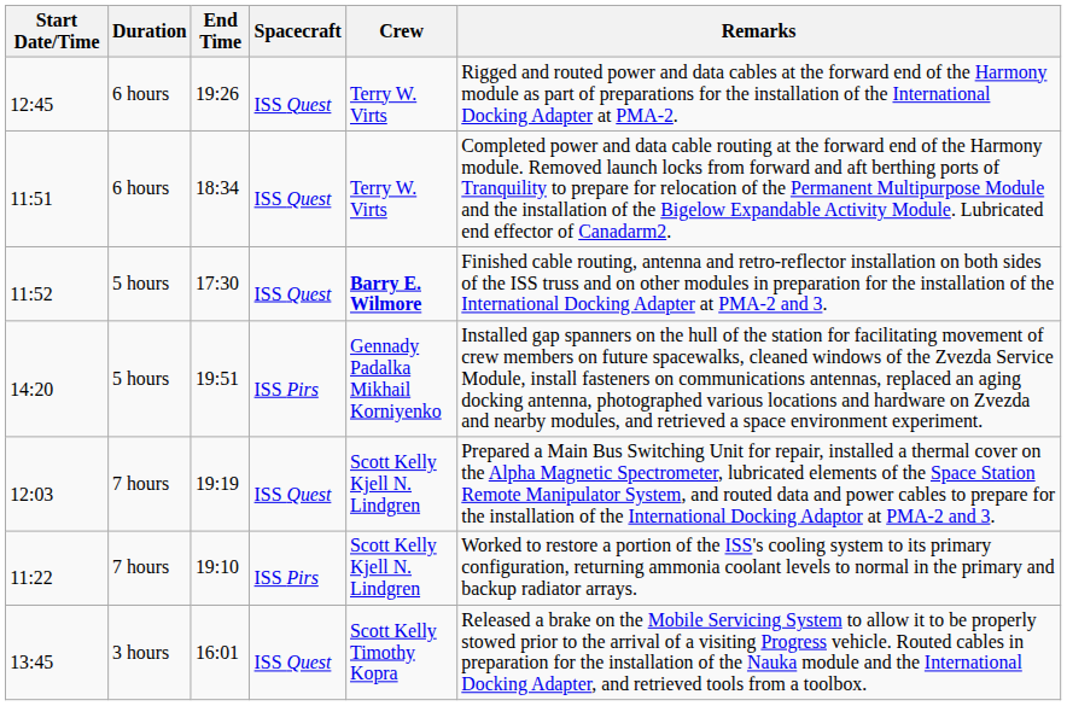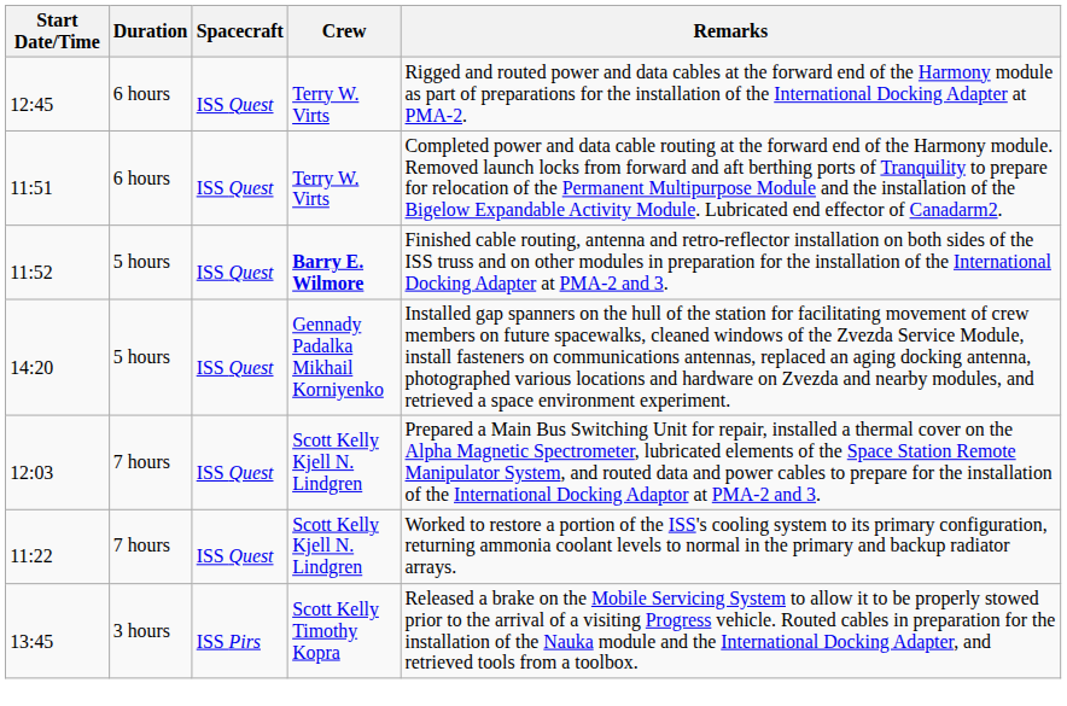 <table class="wikitable" style="width:100%">
 <tr>
 <th>Start Date/Time</th>
 <th>Duration</th>
-<th>End Time</th>
 <th>Spacecraft</th>
 <th>Crew</th>
 <th>Remarks</th>
 </tr>
 <tr>
 <td><br>12:45</td>
 <td>6 hours<br></td>
-<td>19:26</td>
 <td><br><a href='#'>ISS <em>Quest</em></a></td>
 <td><br> <a href='#'>Terry W. Virts</a></td>
 <td>Rigged and routed power and data cables at the forward end of the <a href='#'>Harmony</a> module as part of preparations for the installation of the <a href='#'>International Docking Adapter</a> at <a href='#'>PMA-2</a>.</td>
 </tr>
 <tr>
 <td><br>11:51</td>
 <td>6 hours<br></td>
-<td>18:34</td>
 <td><br><a href='#'>ISS <em>Quest</em></a></td>
 <td><br> <a href='#'>Terry W. Virts</a></td>
 <td>Completed power and data cable routing at the forward end of the Harmony module. Removed launch locks from forward and aft berthing ports of <a href='#'>Tranquility</a> to prepare for relocation of the <a href='#'>Permanent Multipurpose Module</a> and the installation of the <a href='#'>Bigelow Expandable Activity Module</a>. Lubricated end effector of <a href='#'>Canadarm2</a>.</td>
 </tr>
 <tr>
 <td><br>11:52</td>
 <td>5 hours<br></td>
-<td>17:30</td>
 <td><br><a href='#'>ISS <em>Quest</em></a></td>
 <td><strong><br> <a href='#'>Barry E. Wilmore</a></strong></td>
 <td>Finished cable routing, antenna and retro-reflector installation on both sides of the ISS truss and on other modules in preparation for the installation of the <a href='#'>International Docking Adapter</a> at <a href='#'>PMA-2 and 3</a>.</td>
 </tr>
 <tr>
 <td><br>14:20</td>
 <td>5 hours<br></td>
-<td>19:51</td>
-<td><br><a href='#'>ISS <em>Pirs</em></a></td>
+<td><br><a href='#'>ISS <em>Quest</em></a></td>
 <td> <a href='#'>Gennady Padalka</a><br> <a href='#'>Mikhail Korniyenko</a></td>
 <td>Installed gap spanners on the hull of the station for facilitating movement of crew members on future spacewalks, cleaned windows of the Zvezda Service Module, install fasteners on communications antennas, replaced an aging docking antenna, photographed various locations and hardware on Zvezda and nearby modules, and retrieved a space environment experiment.</td>
 </tr>
 <tr>
 <td><br>12:03</td>
 <td>7 hours<br></td>
-<td>19:19</td>
 <td><br><a href='#'>ISS <em>Quest</em></a></td>
 <td> <a href='#'>Scott Kelly</a><br> <a href='#'>Kjell N. Lindgren</a></td>
 <td>Prepared a Main Bus Switching Unit for repair, installed a thermal cover on the <a href='#'>Alpha Magnetic Spectrometer</a>, lubricated elements of the <a href='#'>Space Station Remote Manipulator System</a>, and routed data and power cables to prepare for the installation of the <a href='#'>International Docking Adaptor</a> at <a href='#'>PMA-2 and 3</a>.</td>
 </tr>
 <tr>
 <td><br>11:22</td>
 <td>7 hours<br></td>
-<td>19:10</td>
-<td><br><a href='#'>ISS <em>Pirs</em></a></td>
+<td><br><a href='#'>ISS <em>Quest</em></a></td>
 <td> <a href='#'>Scott Kelly</a><br> <a href='#'>Kjell N. Lindgren</a></td>
 <td>Worked to restore a portion of the <a href='#'>ISS</a>'s cooling system to its primary configuration, returning ammonia coolant levels to normal in the primary and backup radiator arrays.</td>
 </tr>
 <tr>
 <td><br>13:45</td>
 <td>3 hours<br></td>
-<td>16:01</td>
-<td><br><a href='#'>ISS <em>Quest</em></a></td>
+<td><br><a href='#'>ISS <em>Pirs</em></a></td>
 <td> <a href='#'>Scott Kelly</a><br> <a href='#'>Timothy Kopra</a></td>
 <td>Released a brake on the <a href='#'>Mobile Servicing System</a> to allow it to be properly stowed prior to the arrival of a visiting <a href='#'>Progress</a> vehicle. Routed cables in preparation for the installation of the <a href='#'>Nauka</a> module and the <a href='#'>International Docking Adapter</a>, and retrieved tools from a toolbox.</td>
 </tr>
 </table>
